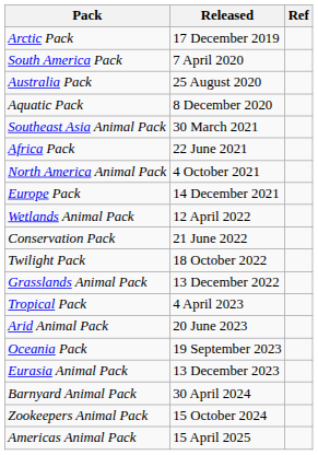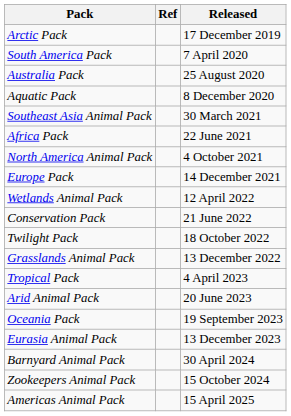 <table class="wikitable">
 <tr>
 <th>Pack</th>
+<th>Ref</th>
 <th>Released</th>
-<th>Ref</th>
 </tr>
 <tr>
 <td><em><a href='#'>Arctic</a> Pack</em></td>
+<td></td>
 <td>17 December 2019</td>
-<td></td>
 </tr>
 <tr>
 <td><em><a href='#'>South America</a> Pack</em></td>
+<td></td>
 <td>7 April 2020</td>
-<td></td>
 </tr>
 <tr>
 <td><em><a href='#'>Australia</a> Pack</em></td>
+<td></td>
 <td>25 August 2020</td>
-<td></td>
 </tr>
 <tr>
 <td><em>Aquatic Pack</em></td>
+<td></td>
 <td>8 December 2020</td>
-<td></td>
 </tr>
 <tr>
 <td><em><a href='#'>Southeast Asia</a> Animal Pack</em></td>
+<td></td>
 <td>30 March 2021</td>
-<td></td>
 </tr>
 <tr>
 <td><em><a href='#'>Africa</a> Pack</em></td>
+<td></td>
 <td>22 June 2021</td>
-<td></td>
 </tr>
 <tr>
 <td><em><a href='#'>North America</a> Animal Pack</em></td>
+<td></td>
 <td>4 October 2021</td>
-<td></td>
 </tr>
 <tr>
 <td><em><a href='#'>Europe</a> Pack</em></td>
+<td></td>
 <td>14 December 2021</td>
-<td></td>
 </tr>
 <tr>
 <td><em><a href='#'>Wetlands</a> Animal Pack</em></td>
+<td></td>
 <td>12 April 2022</td>
-<td></td>
 </tr>
 <tr>
 <td><em>Conservation Pack</em></td>
+<td></td>
 <td>21 June 2022</td>
-<td></td>
 </tr>
 <tr>
 <td><em>Twilight Pack</em></td>
+<td></td>
 <td>18 October 2022</td>
-<td></td>
 </tr>
 <tr>
 <td><em><a href='#'>Grasslands</a> Animal Pack</em></td>
+<td></td>
 <td>13 December 2022</td>
-<td></td>
 </tr>
 <tr>
 <td><em><a href='#'>Tropical</a> Pack</em></td>
+<td></td>
 <td>4 April 2023</td>
-<td></td>
 </tr>
 <tr>
 <td><em><a href='#'>Arid</a> Animal Pack</em></td>
+<td></td>
 <td>20 June 2023</td>
-<td></td>
 </tr>
 <tr>
 <td><em><a href='#'>Oceania</a> Pack</em></td>
+<td></td>
 <td>19 September 2023</td>
-<td></td>
 </tr>
 <tr>
 <td><em><a href='#'>Eurasia</a> Animal Pack</em></td>
+<td></td>
 <td>13 December 2023</td>
-<td></td>
 </tr>
 <tr>
 <td><em>Barnyard Animal Pack</em></td>
+<td></td>
 <td>30 April 2024</td>
-<td></td>
 </tr>
 <tr>
 <td><em>Zookeepers Animal Pack</em></td>
+<td></td>
 <td>15 October 2024</td>
-<td></td>
 </tr>
 <tr>
 <td><em>Americas Animal Pack</em></td>
+<td></td>
 <td>15 April 2025</td>
-<td></td>
 </tr>
 </table>
